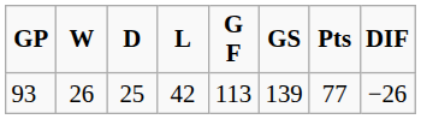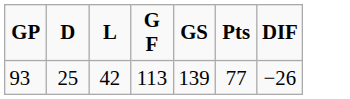 <table border="2" class="wikitable">
 <tr ---- align="center">
 <td width="25"><strong>GP</strong></td>
-<td width="25"><strong>W</strong></td>
 <td width="25"><strong>D</strong></td>
 <td width="25"><strong>L</strong></td>
 <td width="25"><strong>G F</strong></td>
 <td width="25"><strong>GS</strong></td>
 <td width="25"><strong>Pts</strong></td>
 <td width="25"><strong>DIF</strong></td>
 </tr>
 <tr ---- align="center">
 <td align="left">93</td>
-<td>26</td>
 <td>25</td>
 <td>42</td>
 <td>113</td>
 <td>139</td>
 <td>77</td>
 <td>−26</td>
 </tr>
 </table>
